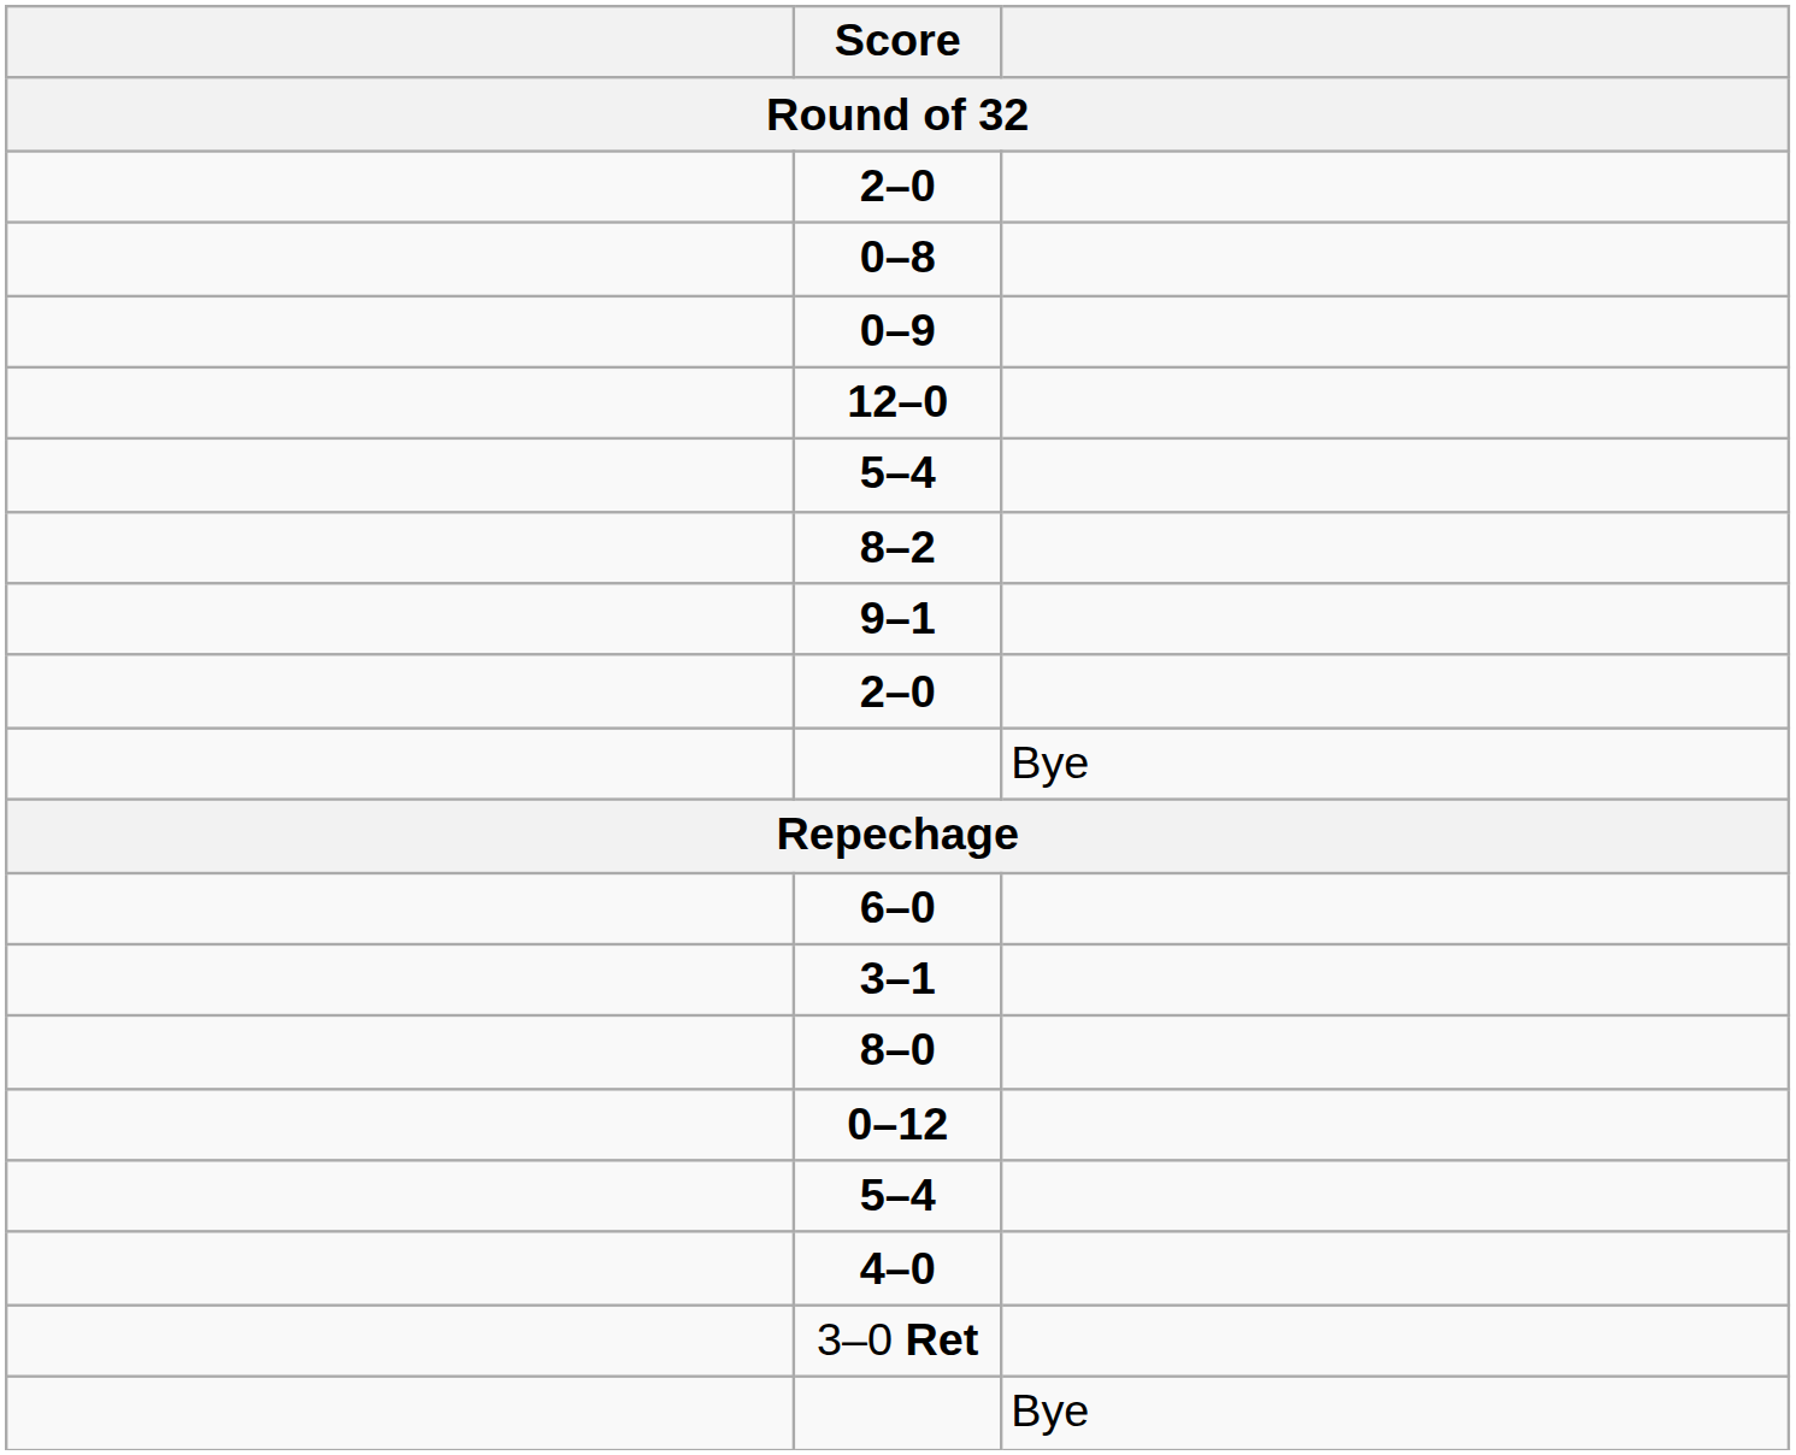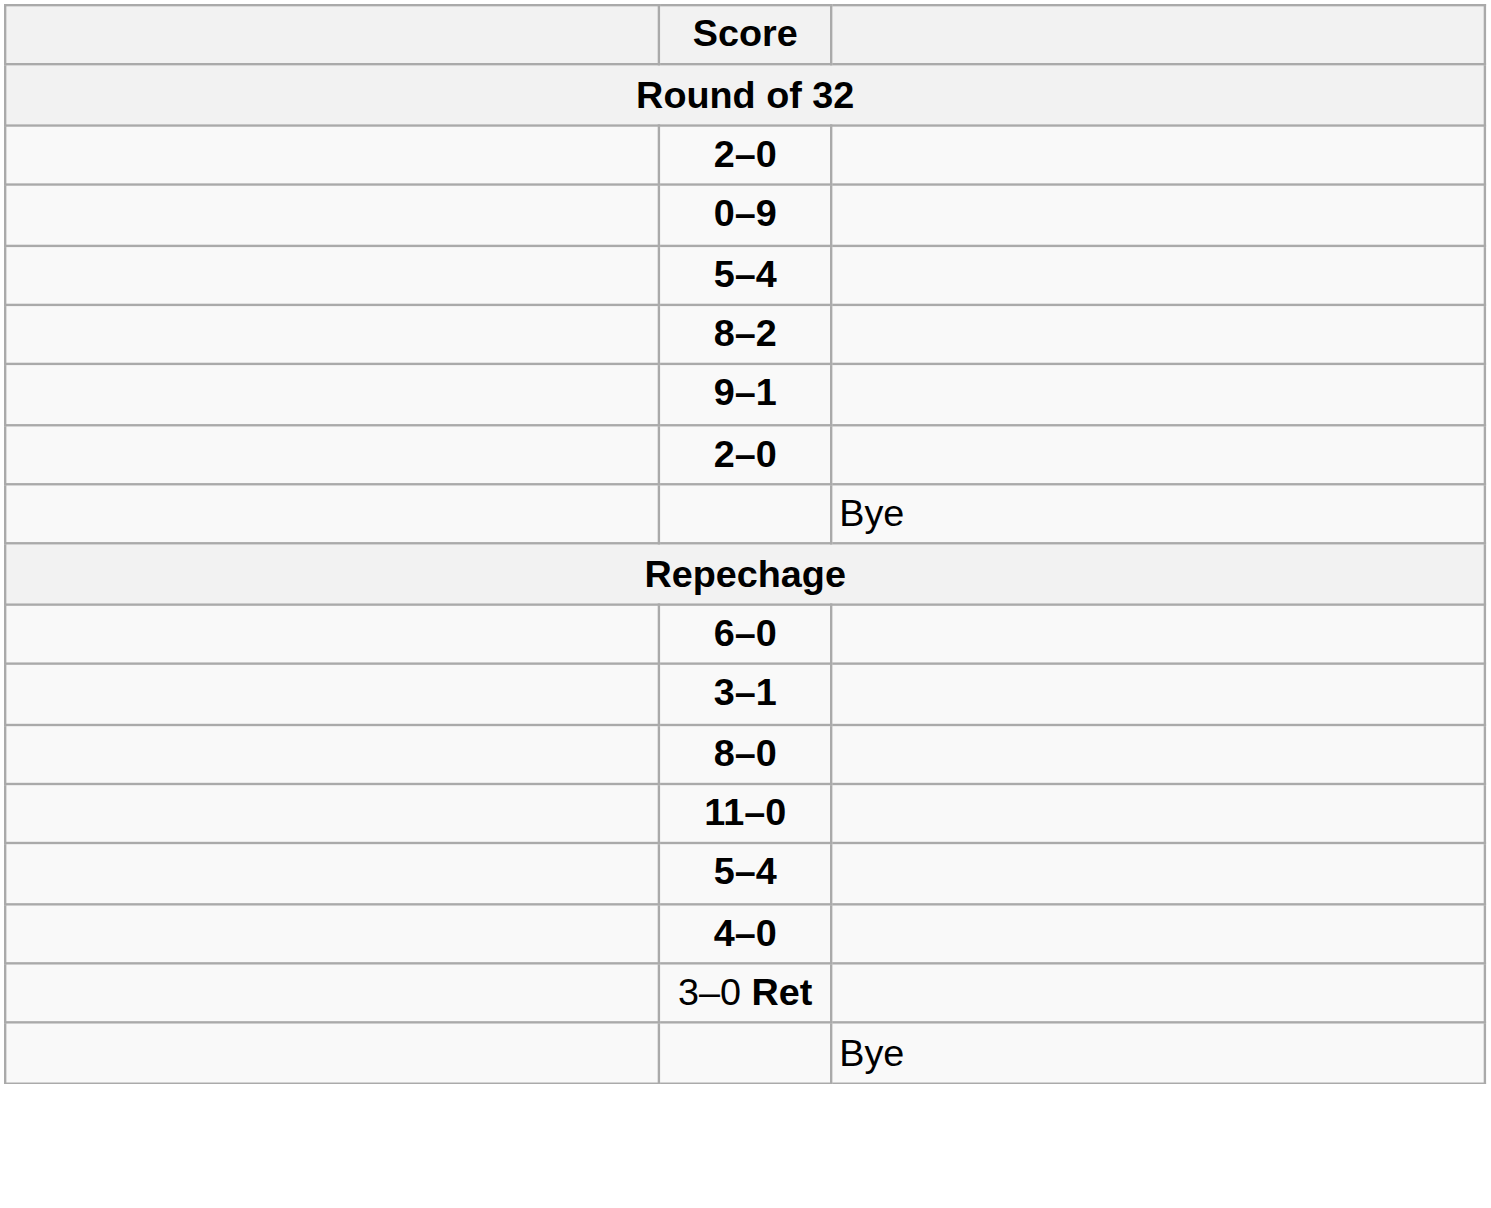 <table class="wikitable" style="text-align: left;">
 <tr>
 <th align="right" width="270"></th>
 <th width="65">Score</th>
 <th align="left" width="270"></th>
 </tr>
 <tr>
 <th colspan="3">Round of 32</th>
 </tr>
 <tr>
 <td><strong></strong></td>
 <td align=center><strong>2–0</strong></td>
 <td></td>
 </tr>
 <tr>
 <td></td>
-<td align=center><strong>0–8</strong></td>
-<td><strong></strong></td>
-</tr>
-<tr>
-<td></td>
 <td align=center><strong>0–9</strong></td>
 <td><strong></strong></td>
-</tr>
-<tr>
-<td><strong></strong></td>
-<td align=center><strong>12–0</strong></td>
-<td></td>
 </tr>
 <tr>
 <td><strong></strong></td>
 <td align=center><strong>5–4</strong></td>
 <td></td>
 </tr>
 <tr>
 <td><strong></strong></td>
 <td align=center><strong>8–2</strong></td>
 <td></td>
 </tr>
 <tr>
 <td><strong></strong></td>
 <td align=center><strong>9–1</strong></td>
 <td></td>
 </tr>
 <tr>
 <td><strong></strong></td>
 <td align=center><strong>2–0</strong></td>
 <td></td>
 </tr>
 <tr>
 <td><strong></strong></td>
 <td align=center></td>
 <td>Bye</td>
 </tr>
 <tr>
 <th colspan="3">Repechage</th>
 </tr>
 <tr>
 <td><strong></strong></td>
 <td align=center><strong>6–0</strong></td>
 <td></td>
 </tr>
 <tr>
 <td><strong></strong></td>
 <td align=center><strong>3–1</strong></td>
 <td></td>
 </tr>
 <tr>
 <td><strong></strong></td>
 <td align=center><strong>8–0</strong></td>
 <td></td>
 </tr>
 <tr>
+<td><strong></strong></td>
+<td align=center><strong>11–0</strong></td>
 <td></td>
-<td align=center><strong>0–12</strong></td>
-<td><strong></strong></td>
 </tr>
 <tr>
 <td><strong></strong></td>
 <td align=center><strong>5–4</strong></td>
 <td></td>
 </tr>
 <tr>
 <td><strong></strong></td>
 <td align=center><strong>4–0</strong></td>
 <td></td>
 </tr>
 <tr>
 <td><strong></strong></td>
 <td align=center>3–0 <strong>Ret</strong></td>
 <td></td>
 </tr>
 <tr>
 <td><strong></strong></td>
 <td align=center></td>
 <td>Bye</td>
 </tr>
 </table>
